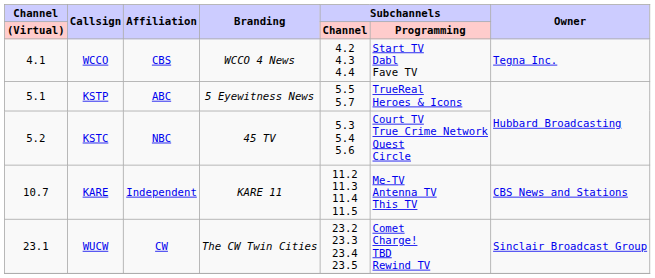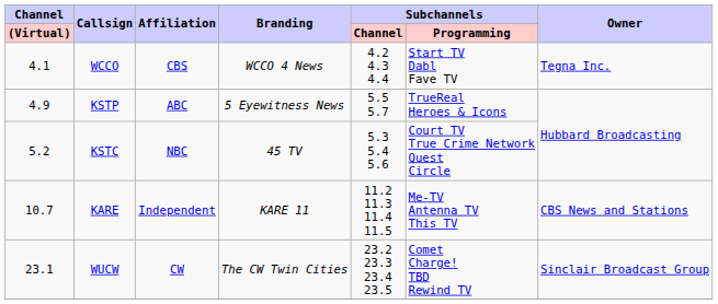 <table class=wikitable style="text-align:center">
 <tr>
 <th style="background:#ccccff;">Channel</th>
 <th style="background:#ccccff;" rowspan="2">Callsign</th>
 <th style="background:#ccccff;" rowspan="2">Affiliation</th>
 <th style="background:#ccccff;" rowspan="2">Branding</th>
 <th style="background:#ccccff;" colspan="2">Subchannels</th>
 <th style="background:#ccccff;" rowspan="2">Owner</th>
 </tr>
 <tr>
 <th style="background:#ffcccc;">(Virtual)</th>
 <th style="background:#ffcccc;">Channel</th>
 <th style="background:#ffcccc">Programming</th>
 </tr>
 <tr>
 <td>4.1</td>
 <td><a href='#'>WCCO</a></td>
 <td><a href='#'>CBS</a></td>
 <td><em>WCCO 4 News</em></td>
 <td>4.2<br>4.3<br>4.4</td>
 <td style="text-align:left"><a href='#'>Start TV</a><br><a href='#'>Dabl</a><br>Fave TV</td>
 <td style="text-align:left"><a href='#'>Tegna Inc.</a></td>
 </tr>
 <tr>
-<td>5.1</td>
+<td>4.9</td>
 <td><a href='#'>KSTP</a></td>
 <td><a href='#'>ABC</a></td>
 <td><em>5 Eyewitness News</em></td>
 <td>5.5<br>5.7</td>
 <td style="text-align:left"><a href='#'>TrueReal</a><br><a href='#'>Heroes & Icons</a></td>
 <td style="text-align:left" rowspan=2><a href='#'>Hubbard Broadcasting</a></td>
 </tr>
 <tr>
 <td>5.2</td>
 <td><a href='#'>KSTC</a></td>
 <td><a href='#'>NBC</a></td>
 <td><em>45 TV</em></td>
 <td>5.3<br>5.4<br>5.6</td>
 <td style="text-align:left"><a href='#'>Court TV</a><br><a href='#'>True Crime Network</a><br><a href='#'>Quest</a><br><a href='#'>Circle</a></td>
 </tr>
 <tr>
 <td>10.7</td>
 <td><a href='#'>KARE</a></td>
 <td><a href='#'>Independent</a></td>
 <td><em>KARE 11</em></td>
 <td>11.2<br>11.3<br>11.4<br>11.5</td>
 <td style="text-align:left"><a href='#'>Me-TV</a><br><a href='#'>Antenna TV</a><br><a href='#'>This TV</a></td>
 <td style="text-align:left"><a href='#'>CBS News and Stations</a></td>
 </tr>
 <tr>
 <td>23.1</td>
 <td><a href='#'>WUCW</a></td>
 <td><a href='#'>CW</a></td>
 <td><em>The CW Twin Cities</em></td>
 <td>23.2<br>23.3<br>23.4<br>23.5</td>
 <td style="text-align:left"><a href='#'>Comet</a><br><a href='#'>Charge!</a><br><a href='#'>TBD</a><br><a href='#'>Rewind TV</a></td>
 <td style="text-align:left"><a href='#'>Sinclair Broadcast Group</a></td>
 </tr>
 <tr>
 </tr>
 </table>
